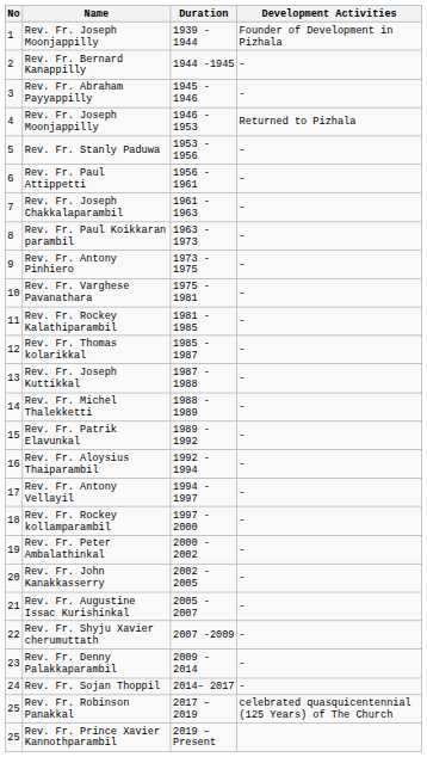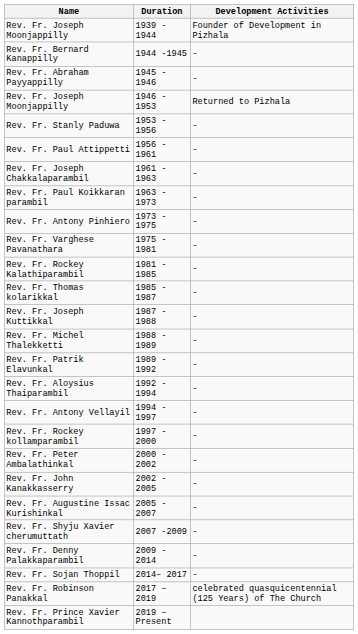 <table class="wikitable" style="width: 60%">
 <tr>
-<th>No</th>
 <th>Name</th>
 <th>Duration</th>
 <th>Development Activities</th>
 </tr>
 <tr>
-<td>1</td>
 <td>Rev. Fr. Joseph Moonjappilly</td>
 <td>1939 - 1944</td>
 <td>Founder of Development in Pizhala</td>
 </tr>
 <tr>
-<td>2</td>
 <td>Rev. Fr. Bernard Kanappilly</td>
 <td>1944 -1945</td>
 <td>-</td>
 </tr>
 <tr>
-<td>3</td>
 <td>Rev. Fr. Abraham Payyappilly</td>
 <td>1945 - 1946</td>
 <td>-</td>
 </tr>
 <tr>
-<td>4</td>
 <td>Rev. Fr. Joseph Moonjappilly</td>
 <td>1946 - 1953</td>
 <td>Returned to Pizhala</td>
 </tr>
 <tr>
-<td>5</td>
 <td>Rev. Fr. Stanly Paduwa</td>
 <td>1953 - 1956</td>
 <td>-</td>
 </tr>
 <tr>
-<td>6</td>
 <td>Rev. Fr. Paul Attippetti</td>
 <td>1956 - 1961</td>
 <td>-</td>
 </tr>
 <tr>
-<td>7</td>
 <td>Rev. Fr. Joseph Chakkalaparambil</td>
 <td>1961 - 1963</td>
 <td>-</td>
 </tr>
 <tr>
-<td>8</td>
 <td>Rev. Fr. Paul Koikkaran parambil</td>
 <td>1963 - 1973</td>
 <td>-</td>
 </tr>
 <tr>
-<td>9</td>
 <td>Rev. Fr. Antony Pinhiero</td>
 <td>1973 - 1975</td>
 <td>-</td>
 </tr>
 <tr>
-<td>10</td>
 <td>Rev. Fr. Varghese Pavanathara</td>
 <td>1975 - 1981</td>
 <td>-</td>
 </tr>
 <tr>
-<td>11</td>
 <td>Rev. Fr. Rockey Kalathiparambil</td>
 <td>1981 - 1985</td>
 <td>-</td>
 </tr>
 <tr>
-<td>12</td>
 <td>Rev. Fr. Thomas kolarikkal</td>
 <td>1985 - 1987</td>
 <td>-</td>
 </tr>
 <tr>
-<td>13</td>
 <td>Rev. Fr. Joseph Kuttikkal</td>
 <td>1987 - 1988</td>
 <td>-</td>
 </tr>
 <tr>
-<td>14</td>
 <td>Rev. Fr. Michel Thalekketti</td>
 <td>1988 - 1989</td>
 <td>-</td>
 </tr>
 <tr>
-<td>15</td>
 <td>Rev. Fr. Patrik Elavunkal</td>
 <td>1989 - 1992</td>
 <td>-</td>
 </tr>
 <tr>
-<td>16</td>
 <td>Rev. Fr. Aloysius Thaiparambil</td>
 <td>1992 - 1994</td>
 <td>-</td>
 </tr>
 <tr>
-<td>17</td>
 <td>Rev. Fr. Antony Vellayil</td>
 <td>1994 - 1997</td>
 <td>-</td>
 </tr>
 <tr>
-<td>18</td>
 <td>Rev. Fr. Rockey kollamparambil</td>
 <td>1997 - 2000</td>
 <td>-</td>
 </tr>
 <tr>
-<td>19</td>
 <td>Rev. Fr. Peter Ambalathinkal</td>
 <td>2000 - 2002</td>
 <td>-</td>
 </tr>
 <tr>
-<td>20</td>
 <td>Rev. Fr. John Kanakkasserry</td>
 <td>2002 - 2005</td>
 <td>-</td>
 </tr>
 <tr>
-<td>21</td>
 <td>Rev. Fr. Augustine Issac Kurishinkal</td>
 <td>2005 - 2007</td>
 <td>-</td>
 </tr>
 <tr>
-<td>22</td>
 <td>Rev. Fr. Shyju Xavier cherumuttath</td>
 <td>2007 -2009</td>
 <td>-</td>
 </tr>
 <tr>
-<td>23</td>
 <td>Rev. Fr. Denny Palakkaparambil</td>
 <td>2009 - 2014</td>
 <td>-</td>
 </tr>
 <tr>
-<td>24</td>
 <td>Rev. Fr. Sojan Thoppil</td>
 <td>2014– 2017</td>
 <td>-</td>
 </tr>
 <tr>
-<td>25</td>
 <td>Rev. Fr. Robinson Panakkal</td>
 <td>2017 – 2019</td>
 <td>celebrated quasquicentennial (125 Years) of The Church</td>
 </tr>
 <tr>
-<td>25</td>
 <td>Rev. Fr. Prince Xavier Kannothparambil</td>
 <td>2019 – Present</td>
 <td></td>
 </tr>
 </table>
